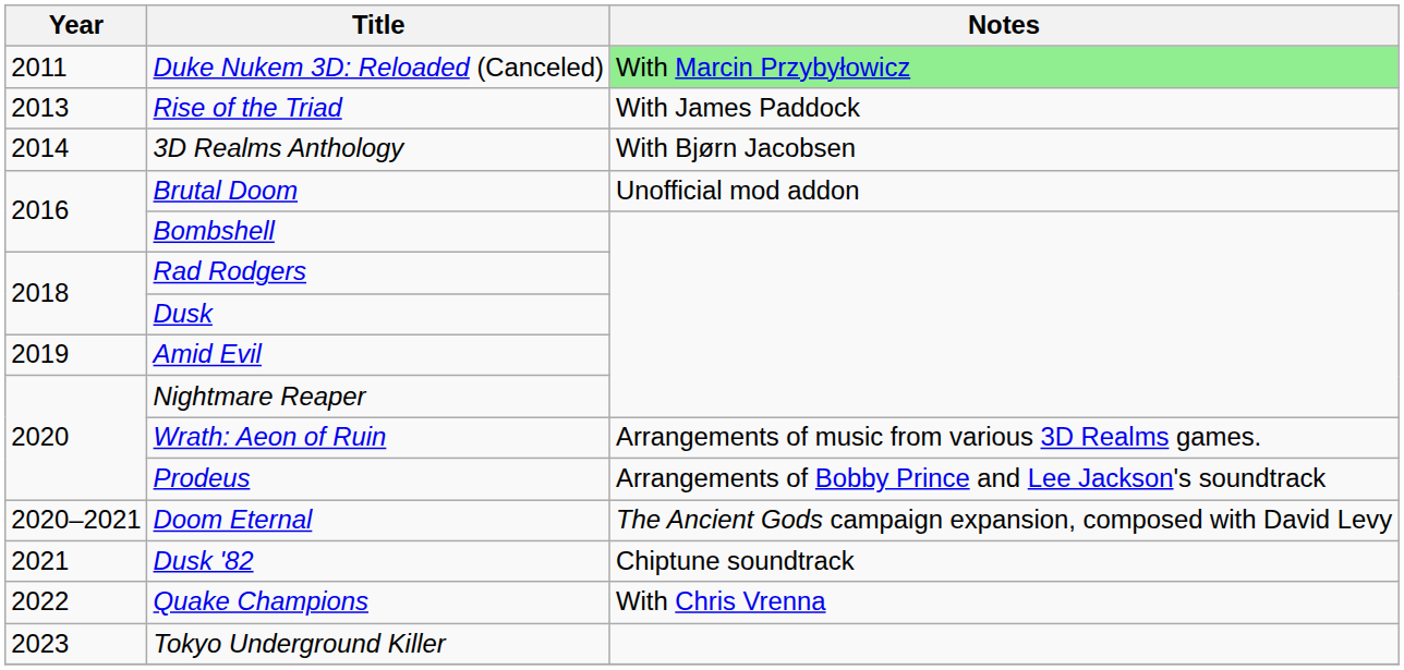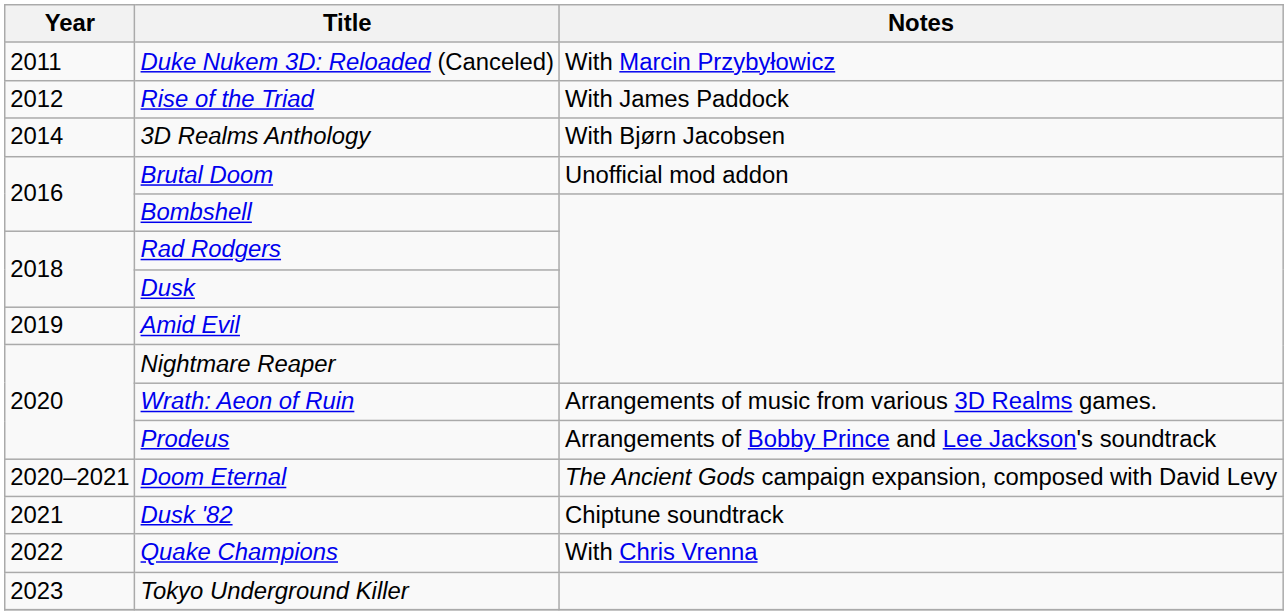 <table class="wikitable">
 <tr>
 <th>Year</th>
 <th>Title</th>
 <th>Notes</th>
 </tr>
 <tr>
 <td>2011</td>
 <td><em><a href='#'>Duke Nukem 3D: Reloaded</a></em> (Canceled)</td>
-<td style="background: lightgreen;">With <a href='#'>Marcin Przybyłowicz</a></td>
+<td>With <a href='#'>Marcin Przybyłowicz</a></td>
 </tr>
 <tr>
-<td>2013</td>
+<td>2012</td>
 <td><a href='#'><em>Rise of the Triad</em></a></td>
 <td>With James Paddock</td>
 </tr>
 <tr>
 <td>2014</td>
 <td><em>3D Realms Anthology</em></td>
 <td>With Bjørn Jacobsen</td>
 </tr>
 <tr>
 <td rowspan ="2">2016</td>
 <td><em><a href='#'>Brutal Doom</a></em></td>
 <td>Unofficial mod addon</td>
 </tr>
 <tr>
 <td><a href='#'><em>Bombshell</em></a></td>
 <td rowspan ="5"></td>
 </tr>
 <tr>
 <td rowspan ="2">2018</td>
 <td><em><a href='#'>Rad Rodgers</a></em></td>
 </tr>
 <tr>
 <td><a href='#'><em>Dusk</em></a></td>
 </tr>
 <tr>
 <td>2019</td>
 <td><em><a href='#'>Amid Evil</a></em></td>
 </tr>
 <tr>
 <td rowspan ="3">2020</td>
 <td><em>Nightmare Reaper</em></td>
 </tr>
 <tr>
 <td><em><a href='#'>Wrath: Aeon of Ruin</a></em></td>
 <td>Arrangements of music from various <a href='#'>3D Realms</a> games.</td>
 </tr>
 <tr>
 <td><em><a href='#'>Prodeus</a></em></td>
 <td>Arrangements of <a href='#'>Bobby Prince</a> and <a href='#'>Lee Jackson</a>'s soundtrack</td>
 </tr>
 <tr>
 <td>2020–2021</td>
 <td><em><a href='#'>Doom Eternal</a></em></td>
 <td><em>The Ancient Gods</em> campaign expansion, composed with David Levy </td>
 </tr>
 <tr>
 <td>2021</td>
 <td><em><a href='#'>Dusk '82</a></em></td>
 <td>Chiptune soundtrack</td>
 </tr>
 <tr>
 <td>2022</td>
 <td><em><a href='#'>Quake Champions</a></em></td>
 <td>With <a href='#'>Chris Vrenna</a></td>
 </tr>
 <tr>
 <td>2023</td>
 <td><em>Tokyo Underground Killer</em></td>
 <td></td>
 </tr>
 <tr>
 </tr>
 </table>
